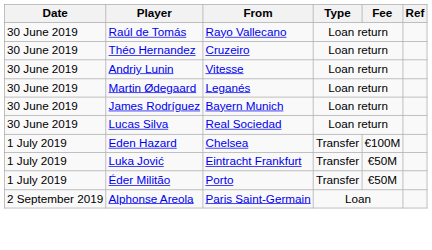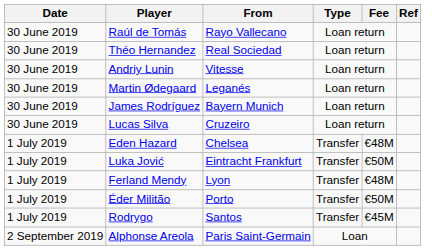 <table class="wikitable">
 <tr>
 <th>Date</th>
 <th>Player</th>
 <th>From</th>
 <th>Type</th>
 <th>Fee</th>
 <th>Ref</th>
 </tr>
 <tr>
 <td>30 June 2019</td>
 <td> <a href='#'>Raúl de Tomás</a></td>
 <td><a href='#'>Rayo Vallecano</a></td>
 <td style="text-align:center;" colspan="2">Loan return</td>
 <td align=center></td>
 </tr>
 <tr>
 <td>30 June 2019</td>
 <td> <a href='#'>Théo Hernandez</a></td>
-<td> <a href='#'>Cruzeiro</a></td>
+<td><a href='#'>Real Sociedad</a></td>
 <td style="text-align:center;" colspan="2">Loan return</td>
 <td align=center></td>
 </tr>
 <tr>
 <td>30 June 2019</td>
 <td> <a href='#'>Andriy Lunin</a></td>
 <td> <a href='#'>Vitesse</a></td>
 <td style="text-align:center;" colspan="2">Loan return</td>
 <td align=center></td>
 </tr>
 <tr>
 <td>30 June 2019</td>
 <td> <a href='#'>Martin Ødegaard</a></td>
 <td><a href='#'>Leganés</a></td>
 <td style="text-align:center;" colspan="2">Loan return</td>
 <td align=center></td>
 </tr>
 <tr>
 <td>30 June 2019</td>
 <td> <a href='#'>James Rodríguez</a></td>
 <td> <a href='#'>Bayern Munich</a></td>
 <td style="text-align:center;" colspan="2">Loan return</td>
 <td align=center></td>
 </tr>
 <tr>
 <td>30 June 2019</td>
 <td> <a href='#'>Lucas Silva</a></td>
-<td><a href='#'>Real Sociedad</a></td>
+<td> <a href='#'>Cruzeiro</a></td>
 <td style="text-align:center;" colspan="2">Loan return</td>
 <td align=center></td>
 </tr>
 <tr>
 <td>1 July 2019</td>
 <td> <a href='#'>Eden Hazard</a></td>
 <td> <a href='#'>Chelsea</a></td>
 <td align=center>Transfer</td>
-<td align=center>€100M</td>
+<td align=center>€48M</td>
 <td align=center></td>
 </tr>
 <tr>
 <td>1 July 2019</td>
 <td> <a href='#'>Luka Jović</a></td>
 <td> <a href='#'>Eintracht Frankfurt</a></td>
 <td align=center>Transfer</td>
 <td align=center>€50M</td>
 <td align=center></td>
 </tr>
 <tr>
 <td>1 July 2019</td>
+<td> <a href='#'>Ferland Mendy</a></td>
+<td> <a href='#'>Lyon</a></td>
+<td align=center>Transfer</td>
+<td align=center>€48M</td>
+<td align=center></td>
+</tr>
+<tr>
+<td>1 July 2019</td>
 <td> <a href='#'>Éder Militão</a></td>
 <td> <a href='#'>Porto</a></td>
 <td align=center>Transfer</td>
 <td align=center>€50M</td>
+<td align=center></td>
+</tr>
+<tr>
+<td>1 July 2019</td>
+<td> <a href='#'>Rodrygo</a></td>
+<td> <a href='#'>Santos</a></td>
+<td align=center>Transfer</td>
+<td align=center>€45M</td>
 <td align=center></td>
 </tr>
 <tr>
 <td>2 September 2019</td>
 <td> <a href='#'>Alphonse Areola</a></td>
 <td> <a href='#'>Paris Saint-Germain</a></td>
 <td style="text-align:center;" colspan="2">Loan</td>
 <td align=center></td>
 </tr>
 </table>
